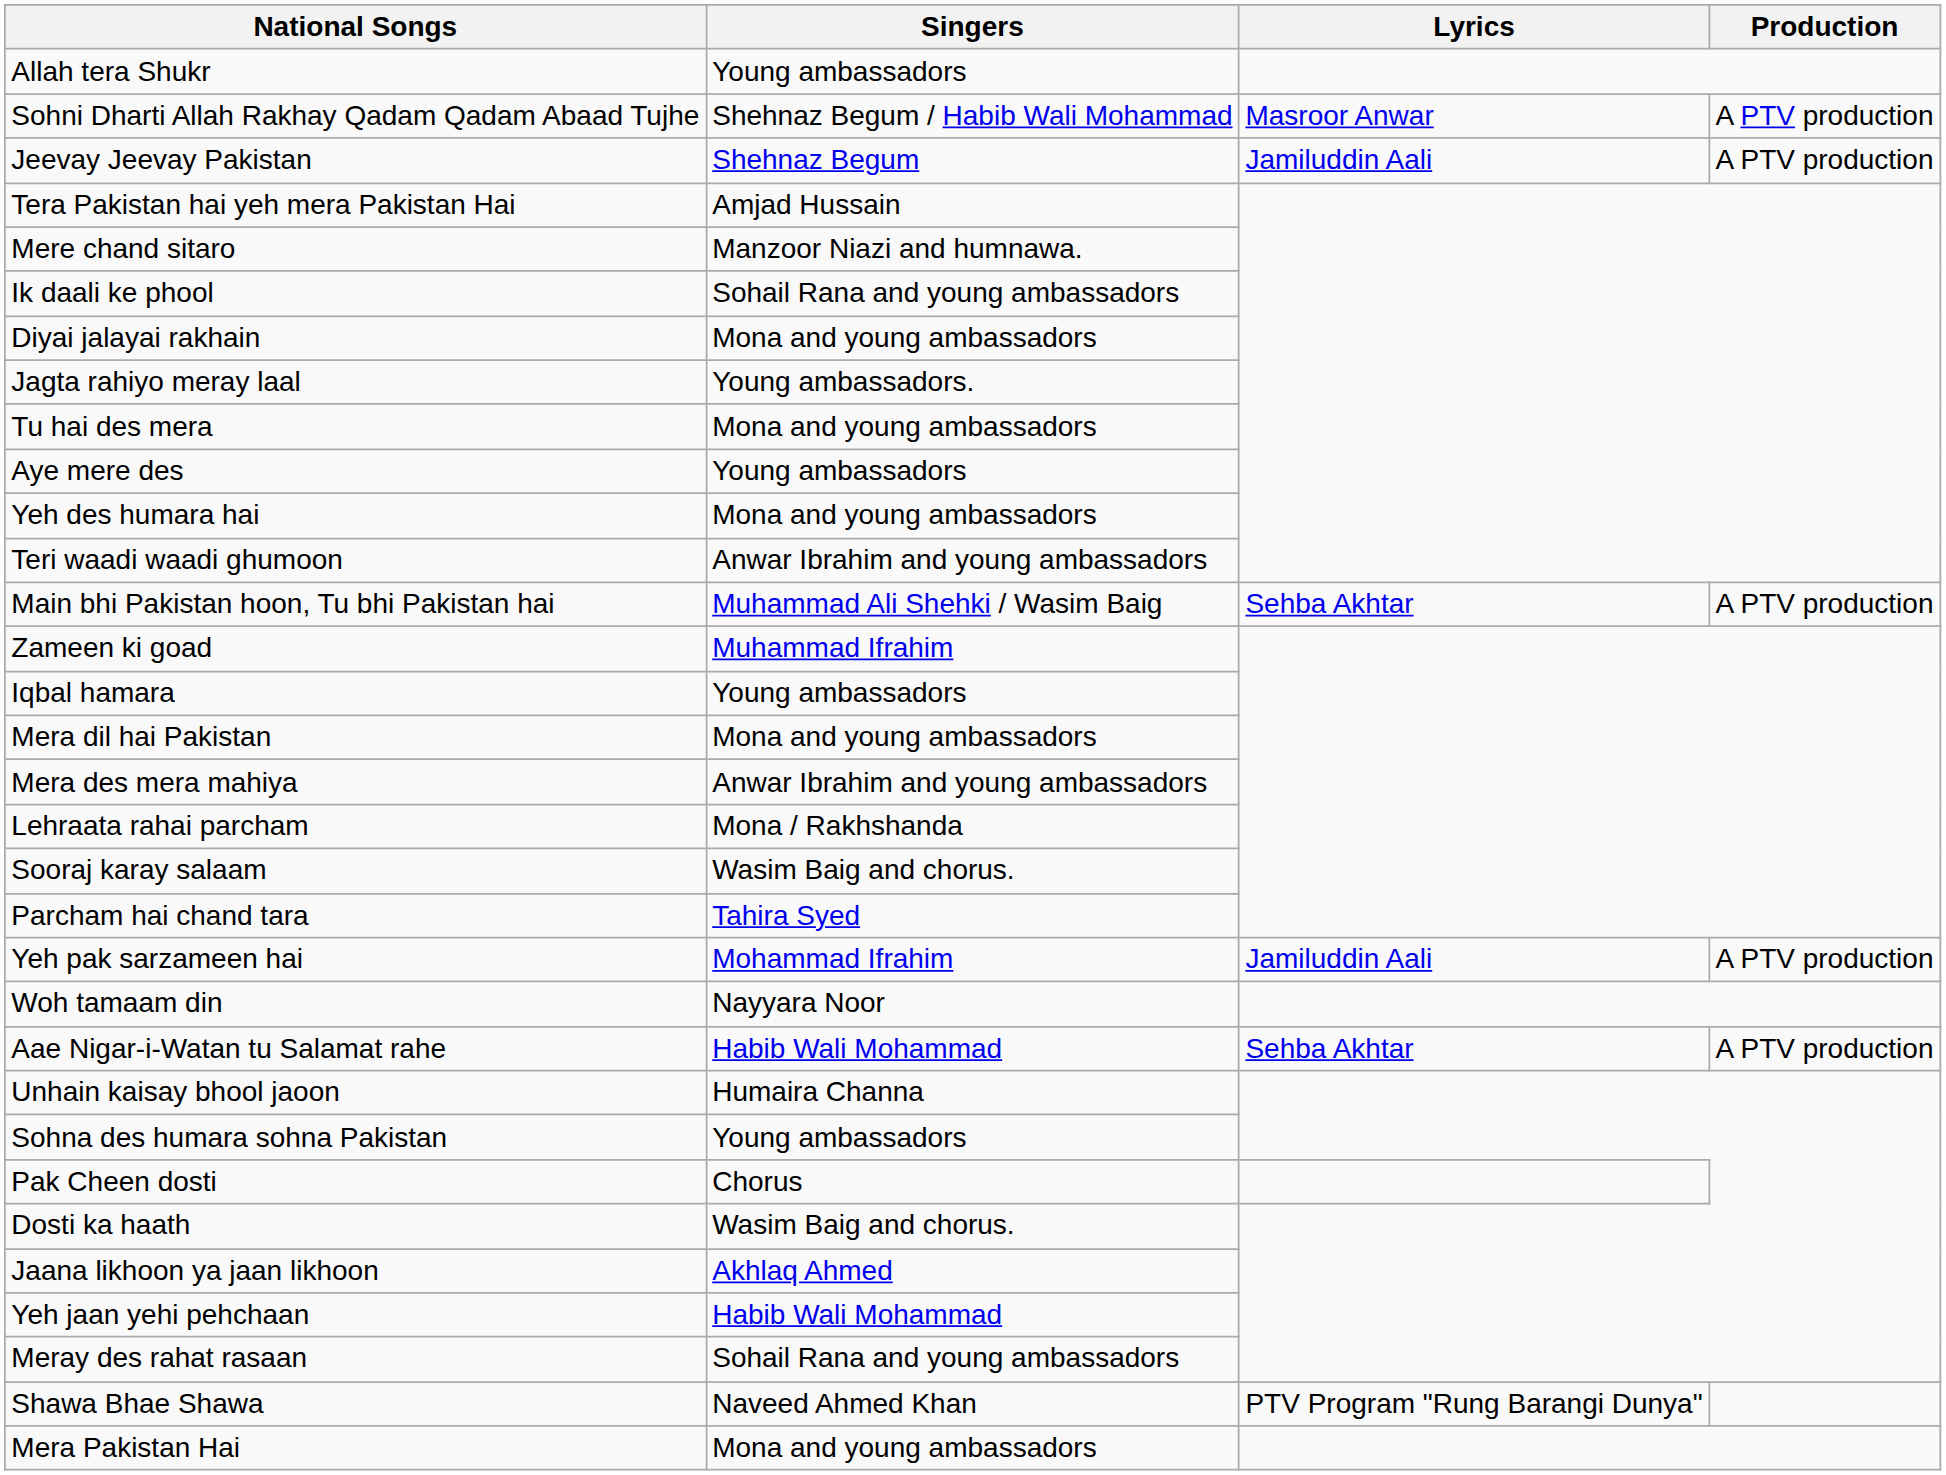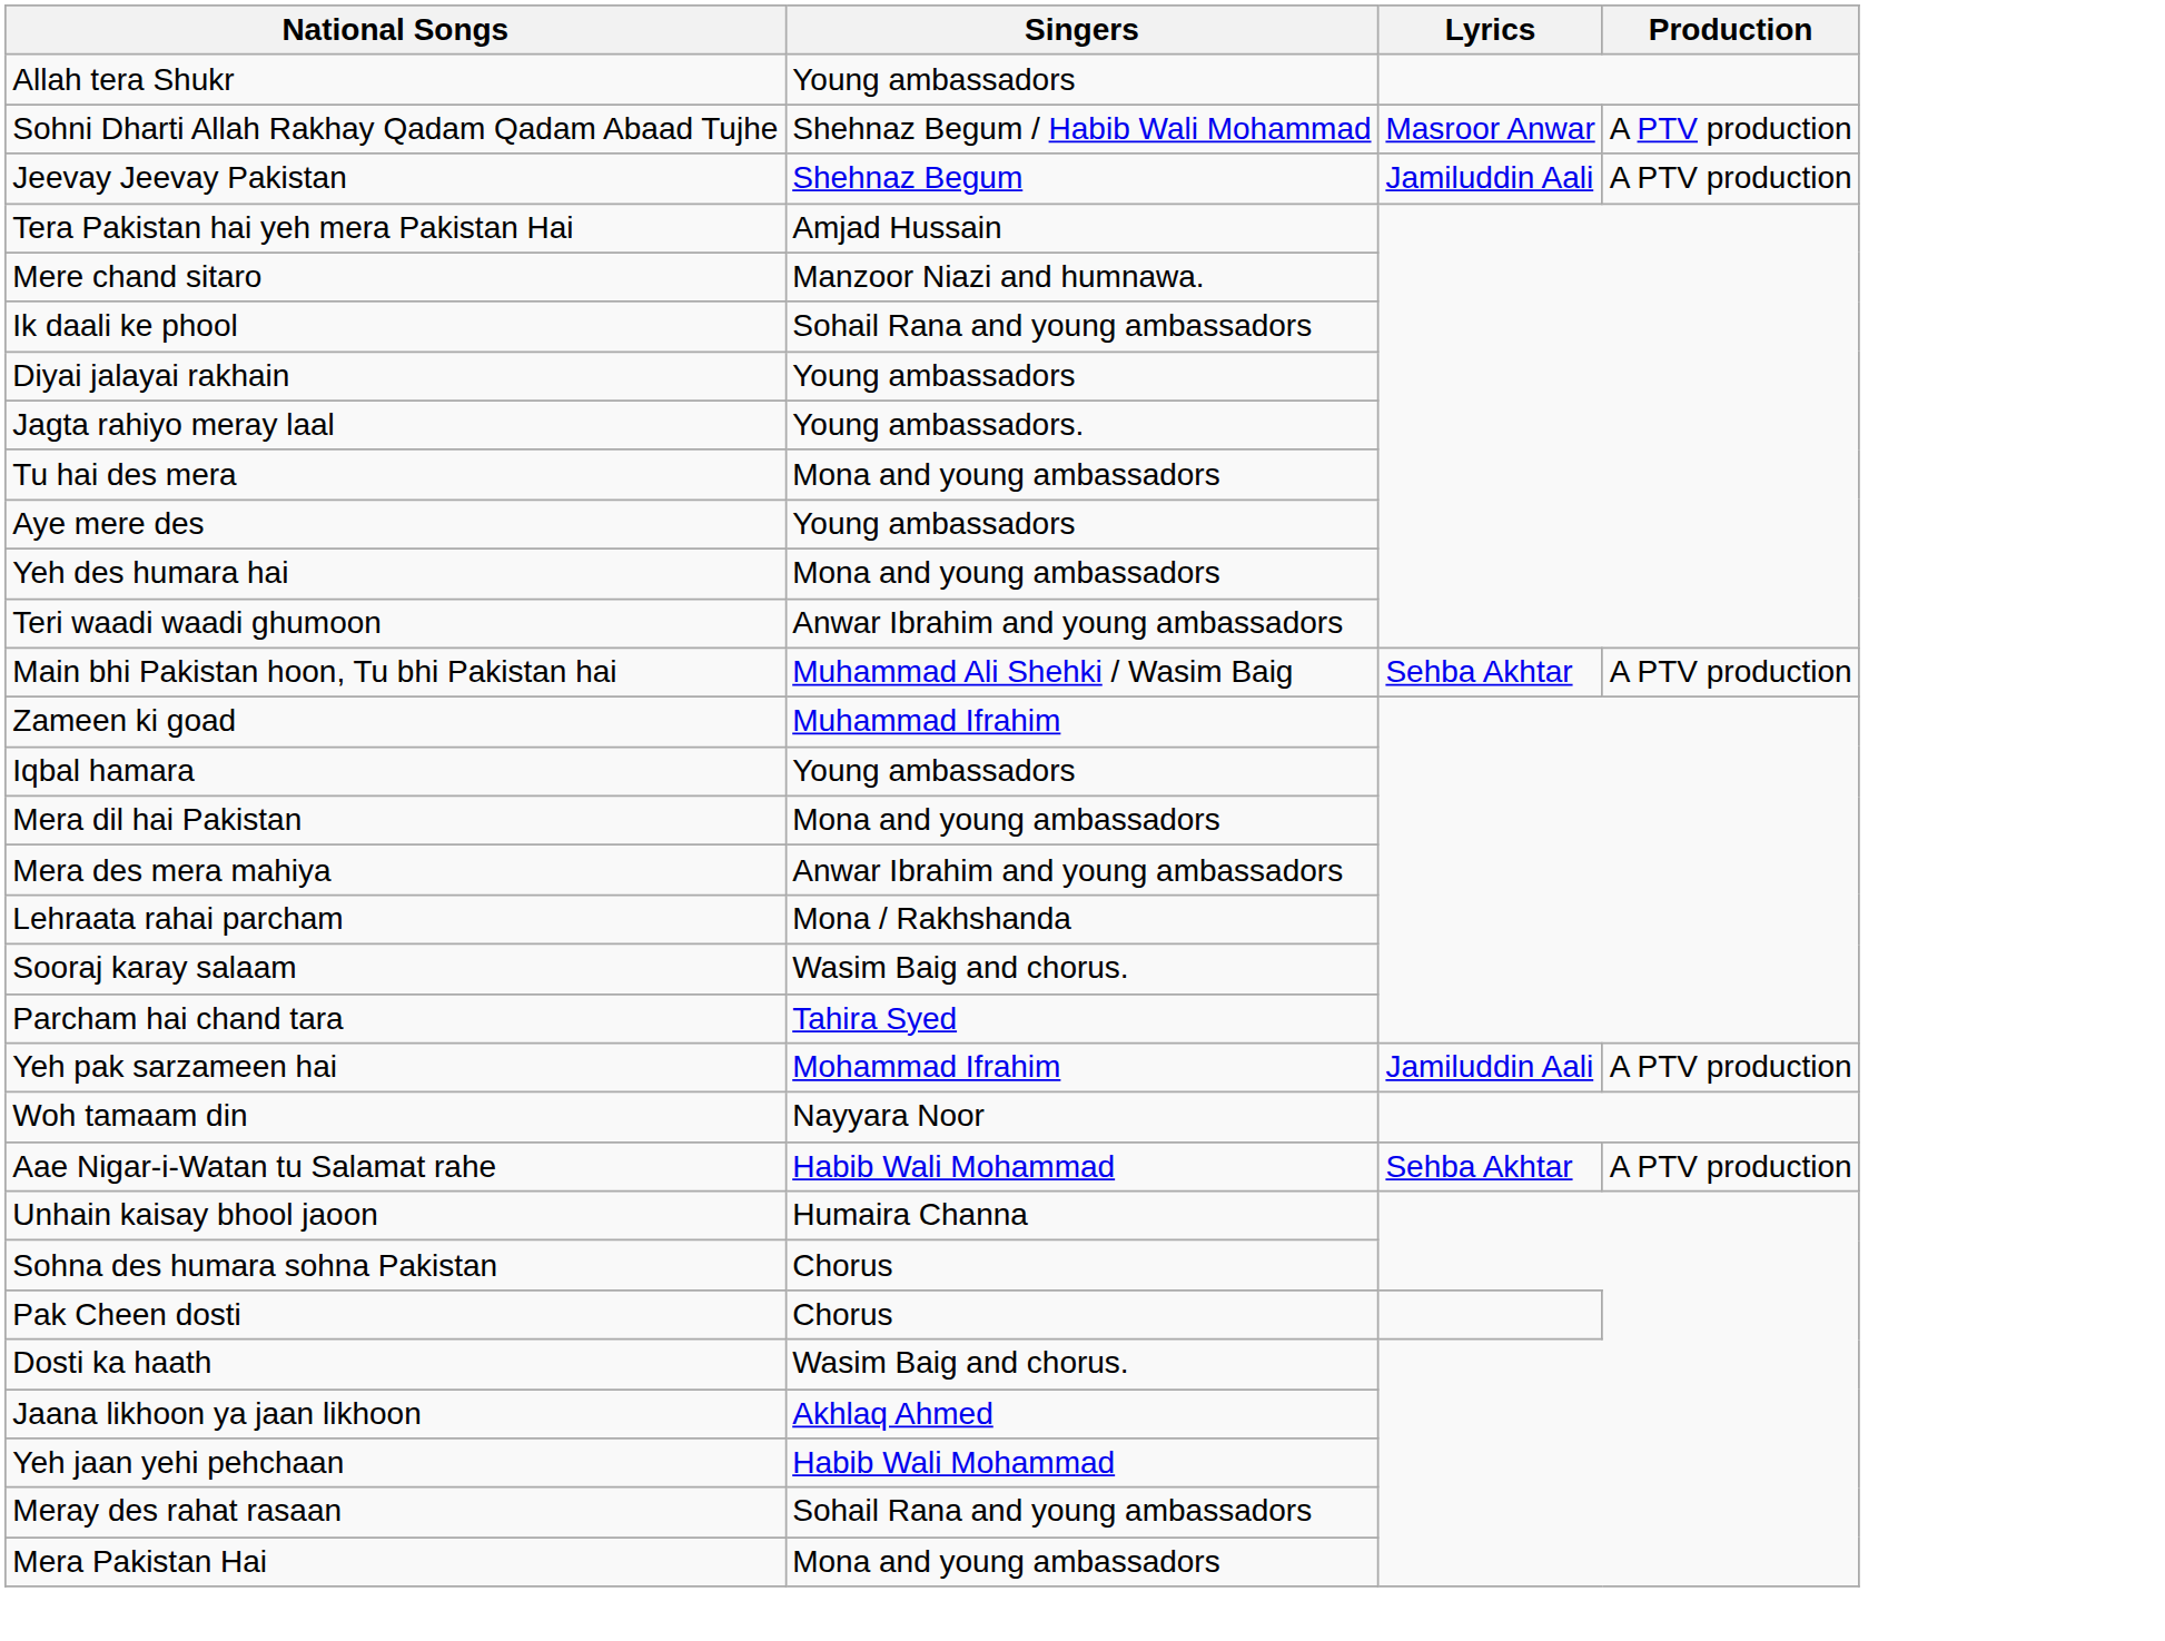 <table class="wikitable">
 <tr>
 <th>National Songs</th>
 <th>Singers</th>
 <th>Lyrics</th>
 <th>Production</th>
 </tr>
 <tr>
 <td>Allah tera Shukr</td>
 <td>Young ambassadors</td>
 </tr>
 <tr>
 <td>Sohni Dharti Allah Rakhay Qadam Qadam Abaad Tujhe</td>
 <td>Shehnaz Begum / <a href='#'>Habib Wali Mohammad</a></td>
 <td><a href='#'>Masroor Anwar</a></td>
 <td>A <a href='#'>PTV</a> production</td>
 </tr>
 <tr>
 <td>Jeevay Jeevay Pakistan</td>
 <td><a href='#'>Shehnaz Begum</a></td>
 <td><a href='#'>Jamiluddin Aali</a></td>
 <td>A PTV production</td>
 </tr>
 <tr>
 <td>Tera Pakistan hai yeh mera Pakistan Hai</td>
 <td>Amjad Hussain</td>
 </tr>
 <tr>
 <td>Mere chand sitaro</td>
 <td>Manzoor Niazi and humnawa.</td>
 </tr>
 <tr>
 <td>Ik daali ke phool</td>
 <td>Sohail Rana and young ambassadors</td>
 </tr>
 <tr>
 <td>Diyai jalayai rakhain</td>
-<td>Mona and young ambassadors</td>
+<td>Young ambassadors</td>
 </tr>
 <tr>
 <td>Jagta rahiyo meray laal</td>
 <td>Young ambassadors.</td>
 </tr>
 <tr>
 <td>Tu hai des mera</td>
 <td>Mona and young ambassadors</td>
 </tr>
 <tr>
 <td>Aye mere des</td>
 <td>Young ambassadors</td>
 </tr>
 <tr>
 <td>Yeh des humara hai</td>
 <td>Mona and young ambassadors</td>
 </tr>
 <tr>
 <td>Teri waadi waadi ghumoon</td>
 <td>Anwar Ibrahim and young ambassadors</td>
 </tr>
 <tr>
 <td>Main bhi Pakistan hoon, Tu bhi Pakistan hai</td>
 <td><a href='#'>Muhammad Ali Shehki</a> / Wasim Baig</td>
 <td><a href='#'>Sehba Akhtar</a></td>
 <td>A PTV production</td>
 </tr>
 <tr>
 <td>Zameen ki goad</td>
 <td><a href='#'>Muhammad Ifrahim</a></td>
 </tr>
 <tr>
 <td>Iqbal hamara</td>
 <td>Young ambassadors</td>
 </tr>
 <tr>
 <td>Mera dil hai Pakistan</td>
 <td>Mona and young ambassadors</td>
 </tr>
 <tr>
 <td>Mera des mera mahiya</td>
 <td>Anwar Ibrahim and young ambassadors</td>
 </tr>
 <tr>
 <td>Lehraata rahai parcham</td>
 <td>Mona / Rakhshanda</td>
 </tr>
 <tr>
 <td>Sooraj karay salaam</td>
 <td>Wasim Baig and chorus.</td>
 </tr>
 <tr>
 <td>Parcham hai chand tara</td>
 <td><a href='#'>Tahira Syed</a></td>
 </tr>
 <tr>
 <td>Yeh pak sarzameen hai</td>
 <td><a href='#'>Mohammad Ifrahim</a></td>
 <td><a href='#'>Jamiluddin Aali</a></td>
 <td>A PTV production</td>
 </tr>
 <tr>
 <td>Woh tamaam din</td>
 <td>Nayyara Noor</td>
 </tr>
 <tr>
 <td>Aae Nigar-i-Watan tu Salamat rahe</td>
 <td><a href='#'>Habib Wali Mohammad</a></td>
 <td><a href='#'>Sehba Akhtar</a></td>
 <td>A PTV production</td>
 </tr>
 <tr>
 <td>Unhain kaisay bhool jaoon</td>
 <td>Humaira Channa</td>
 </tr>
 <tr>
 <td>Sohna des humara sohna Pakistan</td>
-<td>Young ambassadors</td>
+<td>Chorus</td>
 </tr>
 <tr>
 <td>Pak Cheen dosti</td>
 <td>Chorus</td>
 <td></td>
 </tr>
 <tr>
 <td>Dosti ka haath</td>
 <td>Wasim Baig and chorus.</td>
 </tr>
 <tr>
 <td>Jaana likhoon ya jaan likhoon</td>
 <td><a href='#'>Akhlaq Ahmed</a></td>
 </tr>
 <tr>
 <td>Yeh jaan yehi pehchaan</td>
 <td><a href='#'>Habib Wali Mohammad</a></td>
 </tr>
 <tr>
 <td>Meray des rahat rasaan</td>
 <td>Sohail Rana and young ambassadors</td>
 </tr>
 <tr>
-<td>Shawa Bhae Shawa</td>
-<td>Naveed Ahmed Khan</td>
-<td>PTV Program "Rung Barangi Dunya"</td>
-<td></td>
-</tr>
-<tr>
 <td>Mera Pakistan Hai</td>
 <td>Mona and young ambassadors</td>
 </tr>
 </table>
